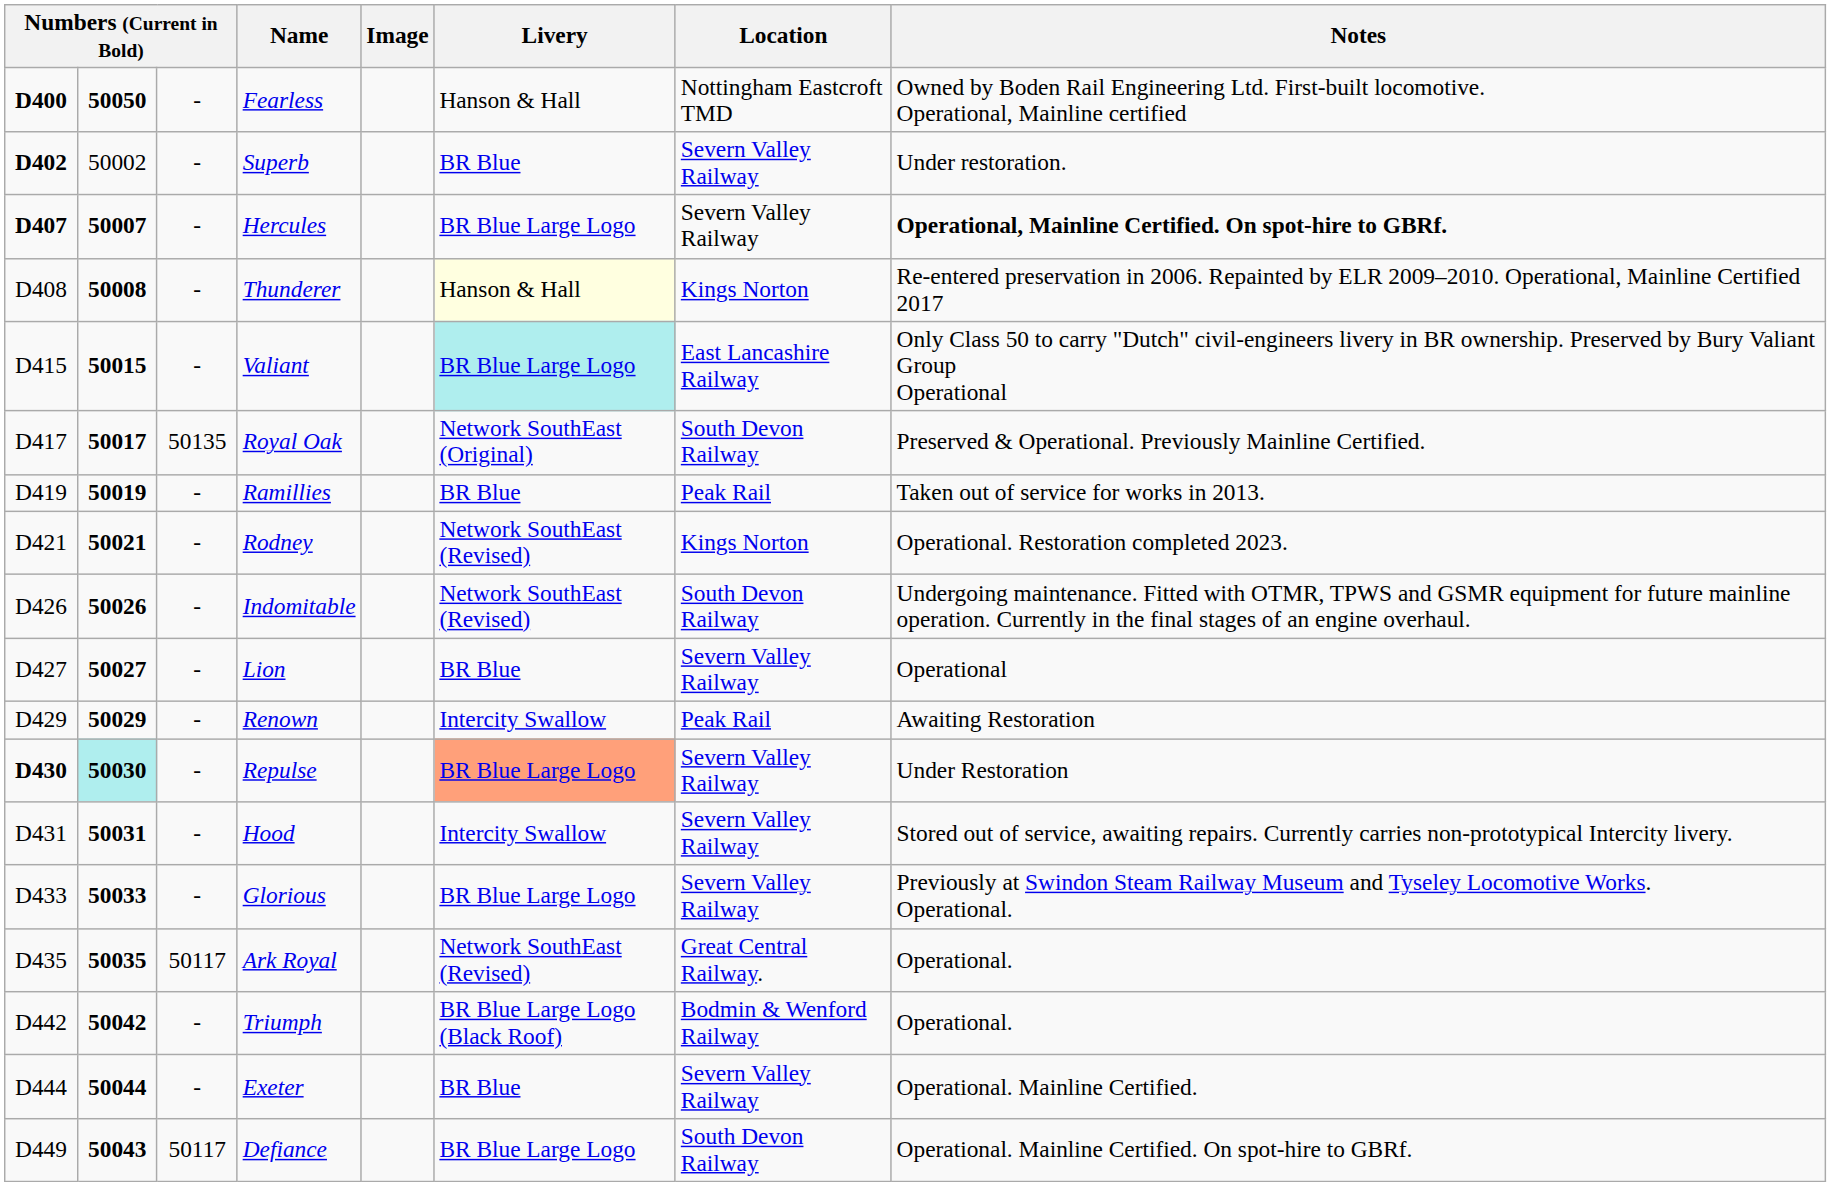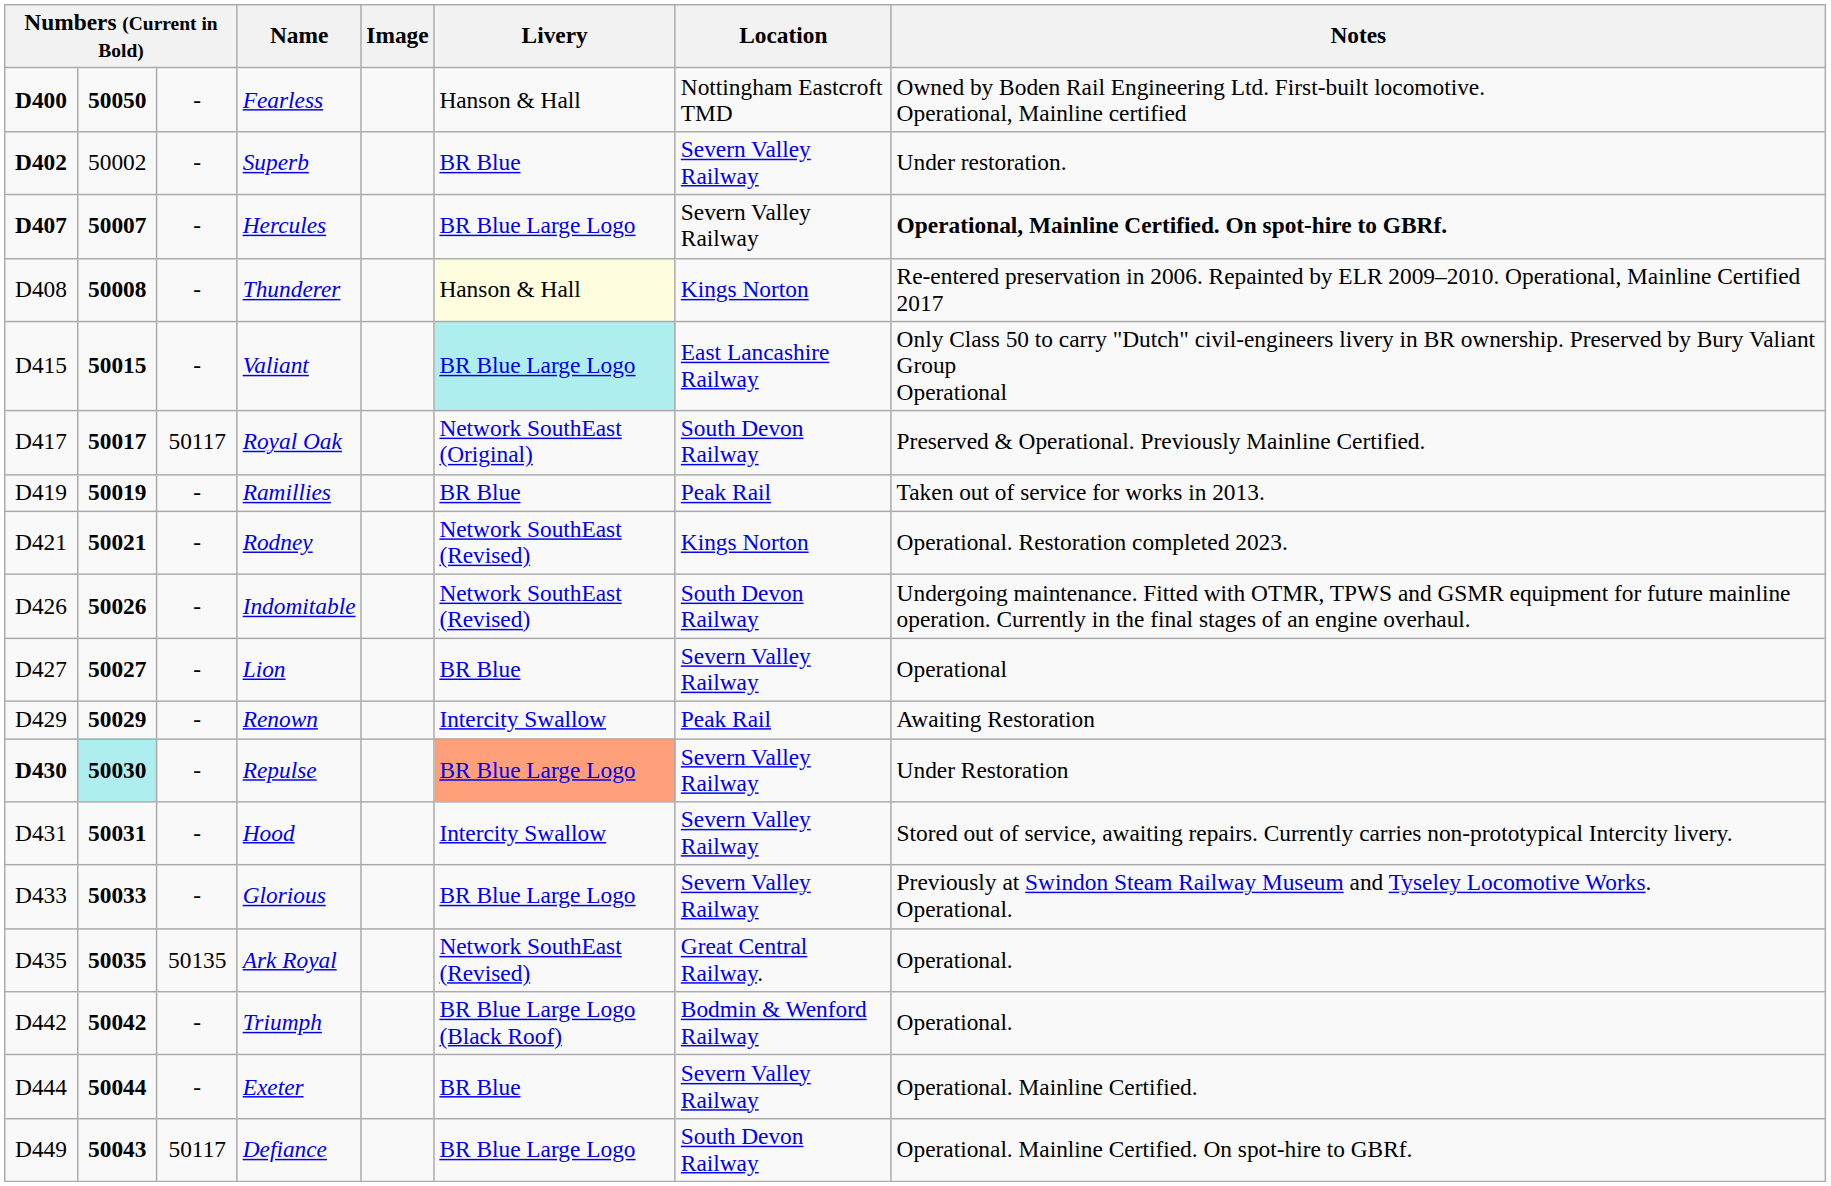 <table class="wikitable">
 <tr>
 <th colspan=3>Numbers <small>(Current in Bold)</small></th>
 <th align=left>Name</th>
 <th>Image</th>
 <th align=left>Livery</th>
 <th align=left>Location</th>
 <th align=left>Notes</th>
 </tr>
 <tr>
 <td align=center><strong>D400</strong></td>
 <td align=center><strong>50050</strong></td>
 <td align=center>-</td>
 <td><a href='#'><em>Fearless</em></a></td>
 <td></td>
 <td>Hanson & Hall</td>
 <td>Nottingham Eastcroft TMD</td>
 <td>Owned by Boden Rail Engineering Ltd. First-built locomotive.<br>Operational, Mainline certified</td>
 </tr>
 <tr>
 <td align=center><strong>D402</strong></td>
 <td align=center>50002</td>
 <td align=center>-</td>
 <td><a href='#'><em>Superb</em></a></td>
 <td></td>
 <td><a href='#'>BR Blue</a></td>
 <td><a href='#'>Severn Valley Railway</a></td>
 <td>Under restoration.</td>
 </tr>
 <tr>
 <td align=center><strong>D407</strong></td>
 <td align=center><strong>50007</strong></td>
 <td align=center>-</td>
 <td><a href='#'><em>Hercules</em></a></td>
 <td></td>
 <td><a href='#'>BR Blue Large Logo</a></td>
 <td>Severn Valley Railway</td>
 <td><strong>Operational, Mainline Certified. On spot-hire to GBRf.</strong></td>
 </tr>
 <tr>
 <td align=center>D408</td>
 <td align=center><strong>50008</strong></td>
 <td align=center>-</td>
 <td><a href='#'><em>Thunderer</em></a></td>
 <td></td>
 <td style="background: lightyellow;">Hanson & Hall</td>
 <td><a href='#'>Kings Norton</a></td>
 <td>Re-entered preservation in 2006. Repainted by ELR 2009–2010. Operational, Mainline Certified 2017</td>
 </tr>
 <tr>
 <td align=center>D415</td>
 <td align=center><strong>50015</strong></td>
 <td align=center>-</td>
 <td><a href='#'><em>Valiant</em></a></td>
 <td></td>
 <td style="background: paleturquoise;"><a href='#'>BR Blue Large Logo</a></td>
 <td><a href='#'>East Lancashire Railway</a></td>
 <td>Only Class 50 to carry "Dutch" civil-engineers livery in BR ownership. Preserved by Bury Valiant Group<br>Operational</td>
 </tr>
 <tr>
 <td align=center>D417</td>
 <td align=center><strong>50017</strong></td>
-<td align=center>50135</td>
+<td align=center>50117</td>
 <td><a href='#'><em>Royal Oak</em></a></td>
 <td></td>
 <td><a href='#'>Network SouthEast (Original)</a></td>
 <td><a href='#'>South Devon Railway</a></td>
 <td>Preserved & Operational. Previously Mainline Certified.</td>
 </tr>
 <tr>
 <td align=center>D419</td>
 <td align=center><strong>50019</strong></td>
 <td align=center>-</td>
 <td><a href='#'><em>Ramillies</em></a></td>
 <td></td>
 <td><a href='#'>BR Blue</a></td>
 <td><a href='#'>Peak Rail</a></td>
 <td>Taken out of service for works in 2013.</td>
 </tr>
 <tr>
 <td align=center>D421</td>
 <td align=center><strong>50021</strong></td>
 <td align=center>-</td>
 <td><a href='#'><em>Rodney</em></a></td>
 <td></td>
 <td><a href='#'>Network SouthEast (Revised)</a></td>
 <td><a href='#'>Kings Norton</a></td>
 <td>Operational. Restoration completed 2023.</td>
 </tr>
 <tr>
 <td align=center>D426</td>
 <td align=center><strong>50026</strong></td>
 <td align=center>-</td>
 <td><a href='#'><em>Indomitable</em></a></td>
 <td></td>
 <td><a href='#'>Network SouthEast (Revised)</a></td>
 <td><a href='#'>South Devon Railway</a></td>
 <td>Undergoing maintenance. Fitted with OTMR, TPWS and GSMR equipment for future mainline operation. Currently in the final stages of an engine overhaul.</td>
 </tr>
 <tr>
 <td align=center>D427</td>
 <td align=center><strong>50027</strong></td>
 <td align=center>-</td>
 <td><a href='#'><em>Lion</em></a></td>
 <td></td>
 <td><a href='#'>BR Blue</a></td>
 <td><a href='#'>Severn Valley Railway</a></td>
 <td>Operational</td>
 </tr>
 <tr>
 <td align=center>D429</td>
 <td align=center><strong>50029</strong></td>
 <td align=center>-</td>
 <td><a href='#'><em>Renown</em></a></td>
 <td></td>
 <td><a href='#'>Intercity Swallow</a></td>
 <td><a href='#'>Peak Rail</a></td>
 <td>Awaiting Restoration</td>
 </tr>
 <tr>
 <td align=center><strong>D430</strong></td>
 <td align=center style="background: paleturquoise;"><strong>50030</strong></td>
 <td align=center>-</td>
 <td><a href='#'><em>Repulse</em></a></td>
 <td></td>
 <td style="background: lightsalmon;"><a href='#'>BR Blue Large Logo</a></td>
 <td><a href='#'>Severn Valley Railway</a></td>
 <td>Under Restoration</td>
 </tr>
 <tr>
 <td align=center>D431</td>
 <td align=center><strong>50031</strong></td>
 <td align=center>-</td>
 <td><a href='#'><em>Hood</em></a></td>
 <td></td>
 <td><a href='#'>Intercity Swallow</a></td>
 <td><a href='#'>Severn Valley Railway</a></td>
 <td>Stored out of service, awaiting repairs. Currently carries non-prototypical Intercity livery.</td>
 </tr>
 <tr>
 <td align=center>D433</td>
 <td align=center><strong>50033</strong></td>
 <td align=center>-</td>
 <td><a href='#'><em>Glorious</em></a></td>
 <td></td>
 <td><a href='#'>BR Blue Large Logo</a></td>
 <td><a href='#'>Severn Valley Railway</a></td>
 <td>Previously at <a href='#'>Swindon Steam Railway Museum</a> and <a href='#'>Tyseley Locomotive Works</a>.<br>Operational.</td>
 </tr>
 <tr>
 <td align=center>D435</td>
 <td align=center><strong>50035</strong></td>
-<td align=center>50117</td>
+<td align=center>50135</td>
 <td><a href='#'><em>Ark Royal</em></a></td>
 <td></td>
 <td><a href='#'>Network SouthEast (Revised)</a></td>
 <td><a href='#'>Great Central Railway</a>.</td>
 <td>Operational.</td>
 </tr>
 <tr>
 <td align=center>D442</td>
 <td align=center><strong>50042</strong></td>
 <td align=center>-</td>
 <td><a href='#'><em>Triumph</em></a></td>
 <td></td>
 <td><a href='#'>BR Blue Large Logo (Black Roof)</a></td>
 <td><a href='#'>Bodmin & Wenford Railway</a></td>
 <td>Operational.</td>
 </tr>
 <tr>
 <td align=center>D444</td>
 <td align=center><strong>50044</strong></td>
 <td align=center>-</td>
 <td><a href='#'><em>Exeter</em></a></td>
 <td></td>
 <td><a href='#'>BR Blue</a></td>
 <td><a href='#'>Severn Valley Railway</a></td>
 <td>Operational. Mainline Certified.</td>
 </tr>
 <tr>
 <td align=center>D449</td>
 <td align=center><strong>50043</strong></td>
 <td align=center>50117</td>
 <td><a href='#'><em>Defiance</em></a></td>
 <td></td>
 <td><a href='#'>BR Blue Large Logo</a></td>
 <td><a href='#'>South Devon Railway</a></td>
 <td>Operational. Mainline Certified. On spot-hire to GBRf.</td>
 </tr>
 </table>
